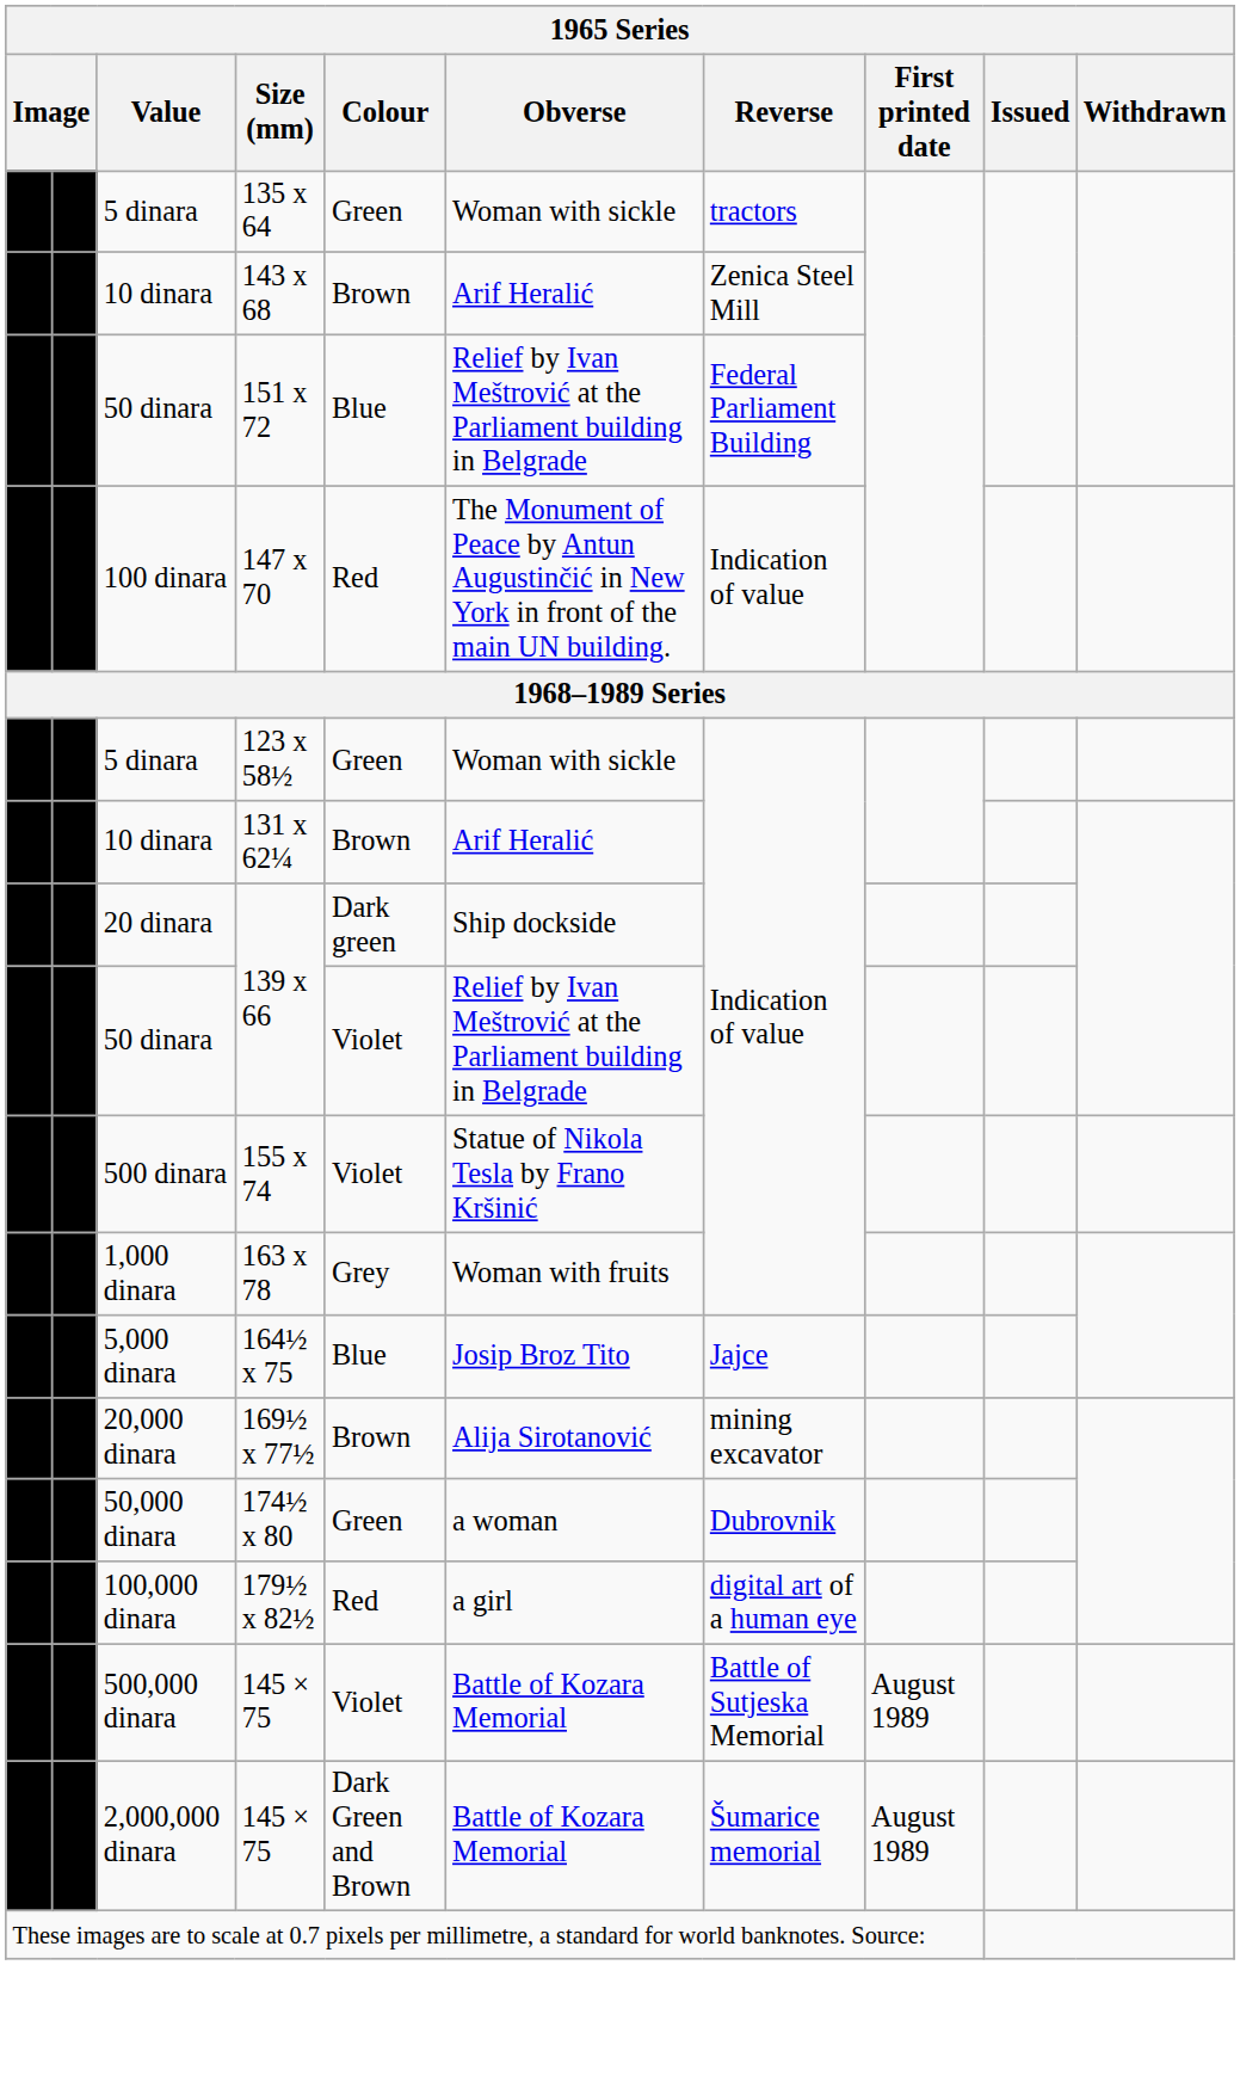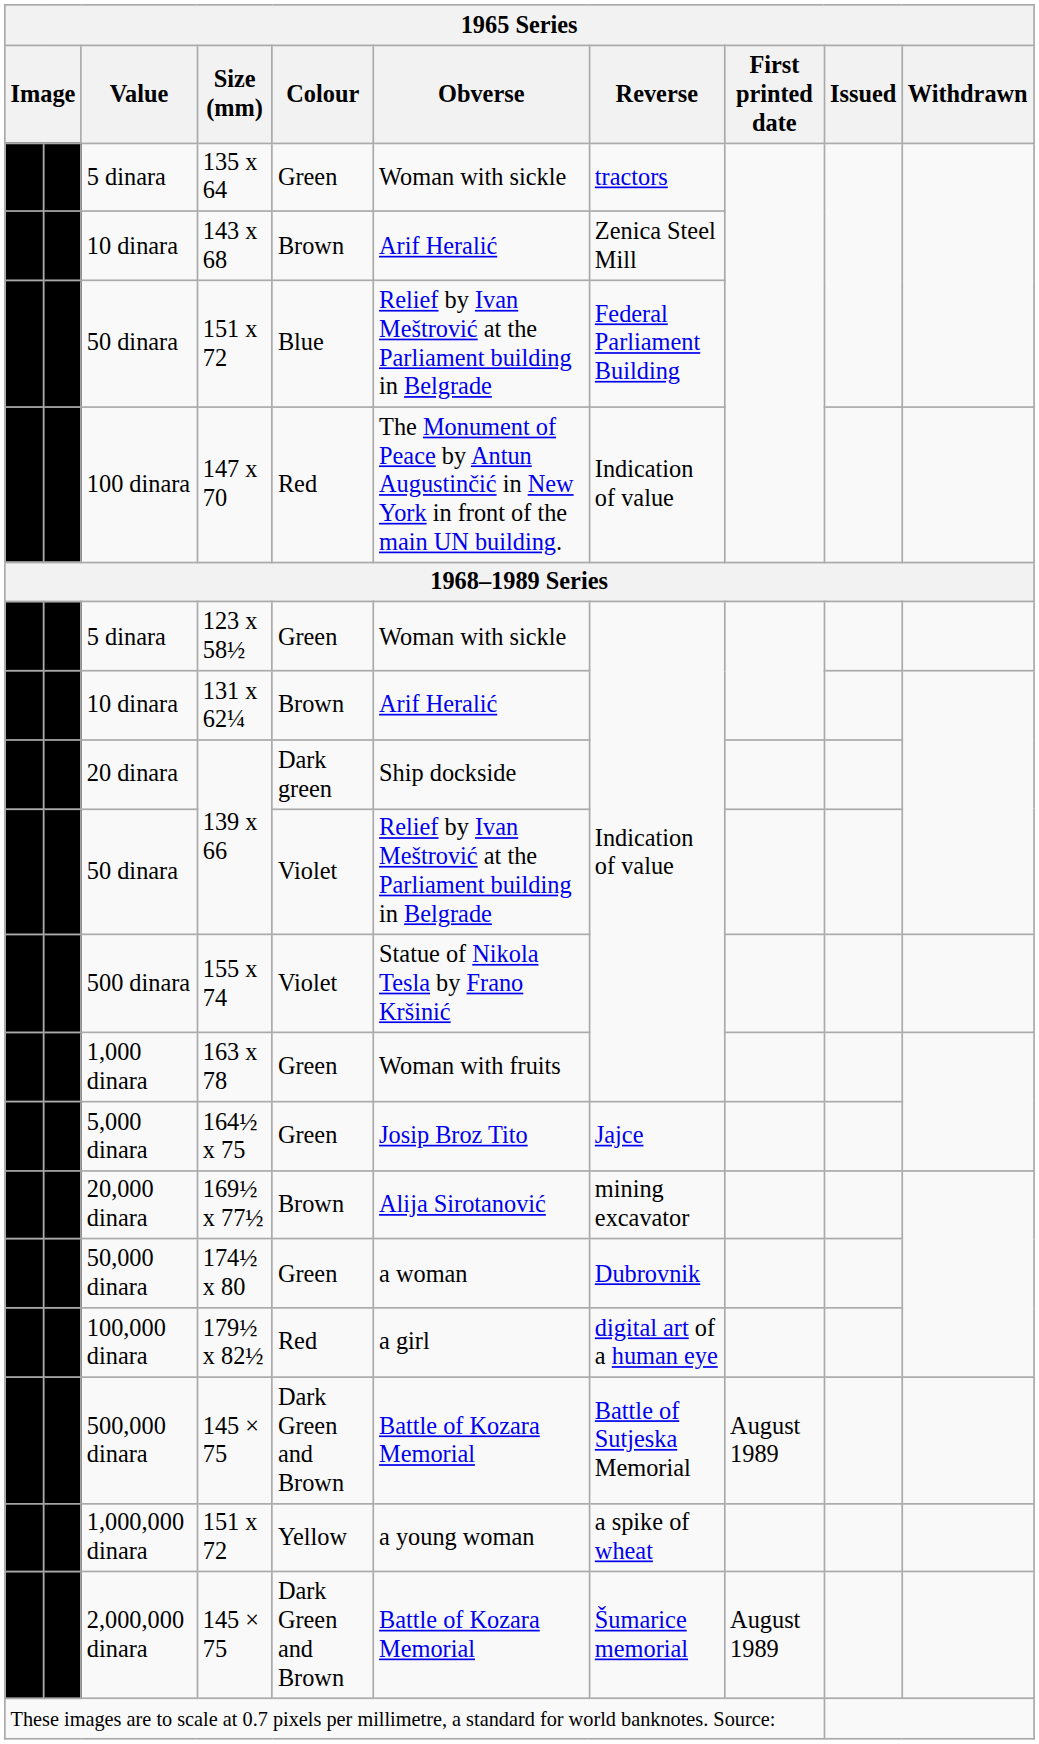 <table class="wikitable" style="font-size: 90%">
 <tr>
 <th colspan="10">1965 Series</th>
 </tr>
 <tr>
 <th colspan="2">Image</th>
 <th>Value</th>
 <th>Size (mm)</th>
 <th>Colour</th>
 <th>Obverse</th>
 <th>Reverse</th>
 <th>First printed date</th>
 <th>Issued</th>
 <th>Withdrawn</th>
 </tr>
 <tr>
 <td align="center" bgcolor="#000000"></td>
 <td align="center" bgcolor="#000000"></td>
 <td>5 dinara</td>
 <td>135 x 64</td>
 <td>Green</td>
 <td>Woman with sickle</td>
 <td><a href='#'>tractors</a></td>
 <td rowspan="4"></td>
 <td rowspan="3"></td>
 <td rowspan="3"></td>
 </tr>
 <tr>
 <td align="center" bgcolor="#000000"></td>
 <td align="center" bgcolor="#000000"></td>
 <td>10 dinara</td>
 <td>143 x 68</td>
 <td>Brown</td>
 <td><a href='#'>Arif Heralić</a></td>
 <td>Zenica Steel Mill</td>
 </tr>
 <tr>
 <td align="center" bgcolor="#000000"></td>
 <td align="center" bgcolor="#000000"></td>
 <td>50 dinara</td>
 <td>151 x 72</td>
 <td>Blue</td>
 <td><a href='#'>Relief</a> by <a href='#'>Ivan Meštrović</a> at the <a href='#'>Parliament building</a> in <a href='#'>Belgrade</a></td>
 <td><a href='#'>Federal Parliament Building</a></td>
 </tr>
 <tr>
 <td align="center" bgcolor="#000000"></td>
 <td align="center" bgcolor="#000000"></td>
 <td>100 dinara</td>
 <td>147 x 70</td>
 <td>Red</td>
 <td>The <a href='#'>Monument of Peace</a> by <a href='#'>Antun Augustinčić</a> in <a href='#'>New York</a> in front of the <a href='#'>main UN building</a>.</td>
 <td>Indication of value</td>
 <td></td>
 <td></td>
 </tr>
 <tr>
 <th colspan="10">1968–1989 Series</th>
 </tr>
 <tr>
 <td align="center" bgcolor="#000000"></td>
 <td align="center" bgcolor="#000000"></td>
 <td>5 dinara</td>
 <td>123 x 58½</td>
 <td>Green</td>
 <td>Woman with sickle</td>
 <td rowspan="6">Indication of value</td>
 <td rowspan="2"></td>
 <td></td>
 <td></td>
 </tr>
 <tr>
 <td align="center" bgcolor="#000000"></td>
 <td align="center" bgcolor="#000000"></td>
 <td>10 dinara</td>
 <td>131 x 62¼</td>
 <td>Brown</td>
 <td><a href='#'>Arif Heralić</a></td>
 <td></td>
 <td rowspan="3"></td>
 </tr>
 <tr>
 <td align="center" bgcolor="#000000"></td>
 <td align="center" bgcolor="#000000"></td>
 <td>20 dinara</td>
 <td rowspan="2">139 x 66</td>
 <td>Dark green</td>
 <td>Ship dockside</td>
 <td></td>
 <td></td>
 </tr>
 <tr>
 <td align="center" bgcolor="#000000"></td>
 <td align="center" bgcolor="#000000"></td>
 <td>50 dinara</td>
 <td>Violet</td>
 <td><a href='#'>Relief</a> by <a href='#'>Ivan Meštrović</a> at the <a href='#'>Parliament building</a> in <a href='#'>Belgrade</a></td>
 <td></td>
 <td></td>
 </tr>
 <tr>
 <td align="center" bgcolor="#000000"></td>
 <td align="center" bgcolor="#000000"></td>
 <td>500 dinara</td>
 <td>155 x 74</td>
 <td>Violet</td>
 <td>Statue of <a href='#'>Nikola Tesla</a> by <a href='#'>Frano Kršinić</a></td>
 <td></td>
 <td></td>
 <td></td>
 </tr>
 <tr>
 <td align="center" bgcolor="#000000"></td>
 <td align="center" bgcolor="#000000"></td>
 <td>1,000 dinara</td>
 <td>163 x 78</td>
-<td>Grey</td>
+<td>Green</td>
 <td>Woman with fruits</td>
 <td></td>
 <td></td>
 <td rowspan="2"></td>
 </tr>
 <tr>
 <td align="center" bgcolor="#000000"></td>
 <td align="center" bgcolor="#000000"></td>
 <td>5,000 dinara</td>
 <td>164½ x 75</td>
-<td>Blue</td>
+<td>Green</td>
 <td><a href='#'>Josip Broz Tito</a></td>
 <td><a href='#'>Jajce</a></td>
 <td></td>
 <td></td>
 </tr>
 <tr>
 <td align="center" bgcolor="#000000"></td>
 <td align="center" bgcolor="#000000"></td>
 <td>20,000 dinara</td>
 <td>169½ x 77½</td>
 <td>Brown</td>
 <td><a href='#'>Alija Sirotanović</a></td>
 <td>mining excavator</td>
 <td></td>
 <td></td>
 <td rowspan="3"></td>
 </tr>
 <tr>
 <td align="center" bgcolor="#000000"></td>
 <td align="center" bgcolor="#000000"></td>
 <td>50,000 dinara</td>
 <td>174½ x 80</td>
 <td>Green</td>
 <td>a woman</td>
 <td><a href='#'>Dubrovnik</a></td>
 <td></td>
 <td></td>
 </tr>
 <tr>
 <td align="center" bgcolor="#000000"></td>
 <td align="center" bgcolor="#000000"></td>
 <td>100,000 dinara</td>
 <td>179½ x 82½</td>
 <td>Red</td>
 <td>a girl</td>
 <td><a href='#'>digital art</a> of a <a href='#'>human eye</a></td>
 <td></td>
 <td></td>
 </tr>
 <tr>
 <td align="center" bgcolor="#000000"></td>
 <td align="center" bgcolor="#000000"></td>
 <td>500,000 dinara</td>
 <td>145 × 75</td>
-<td>Violet</td>
+<td>Dark Green and Brown</td>
 <td><a href='#'>Battle of Kozara Memorial</a></td>
 <td><a href='#'>Battle of Sutjeska</a> Memorial</td>
 <td>August 1989</td>
+<td></td>
+<td></td>
+</tr>
+<tr>
+<td align="center" bgcolor="#000000"></td>
+<td align="center" bgcolor="#000000"></td>
+<td>1,000,000 dinara</td>
+<td>151 x 72</td>
+<td>Yellow</td>
+<td>a young woman</td>
+<td>a spike of <a href='#'>wheat</a></td>
+<td></td>
 <td></td>
 <td></td>
 </tr>
 <tr>
 <td align="center" bgcolor="#000000"></td>
 <td align="center" bgcolor="#000000"></td>
 <td>2,000,000 dinara</td>
 <td>145 × 75</td>
 <td>Dark Green and Brown</td>
 <td><a href='#'>Battle of Kozara Memorial</a></td>
 <td><a href='#'>Šumarice memorial</a></td>
 <td>August 1989</td>
 <td></td>
 <td></td>
 </tr>
 <tr>
 <td colspan="8"><small>These images are to scale at 0.7 pixels per millimetre, a standard for world banknotes. Source:</small></td>
 </tr>
 </table>
